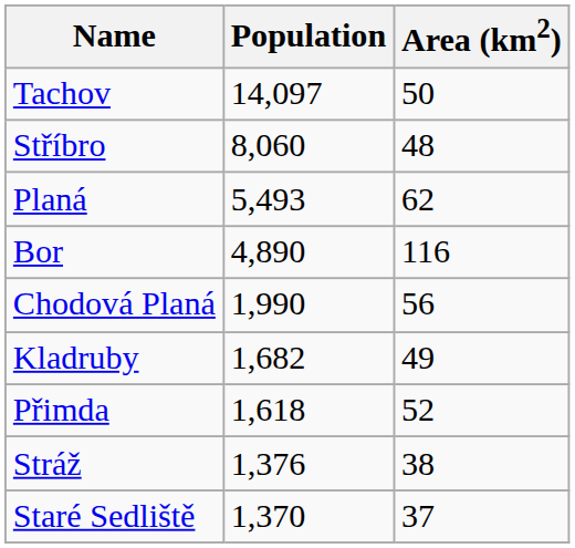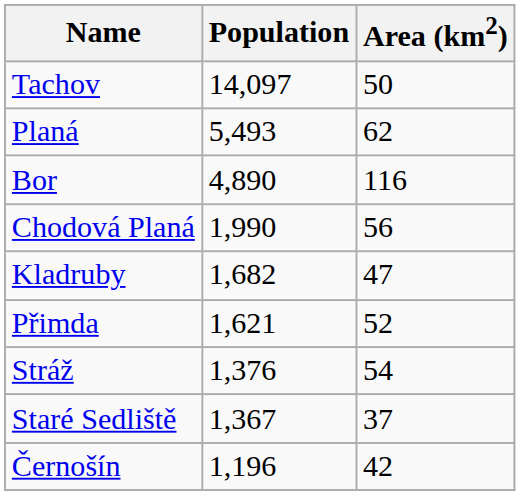 <table class="wikitable sortable">
 <tr>
 <th>Name</th>
 <th>Population</th>
 <th>Area (km<sup>2</sup>)</th>
 </tr>
 <tr>
 <td><a href='#'>Tachov</a></td>
 <td>14,097</td>
 <td>50</td>
-</tr>
-<tr>
-<td><a href='#'>Stříbro</a></td>
-<td>8,060</td>
-<td>48</td>
 </tr>
 <tr>
 <td><a href='#'>Planá</a></td>
 <td>5,493</td>
 <td>62</td>
 </tr>
 <tr>
 <td><a href='#'>Bor</a></td>
 <td>4,890</td>
 <td>116</td>
 </tr>
 <tr>
 <td><a href='#'>Chodová Planá</a></td>
 <td>1,990</td>
 <td>56</td>
 </tr>
 <tr>
 <td><a href='#'>Kladruby</a></td>
 <td>1,682</td>
-<td>49</td>
+<td>47</td>
 </tr>
 <tr>
 <td><a href='#'>Přimda</a></td>
-<td>1,618</td>
+<td>1,621</td>
 <td>52</td>
 </tr>
 <tr>
 <td><a href='#'>Stráž</a></td>
 <td>1,376</td>
-<td>38</td>
+<td>54</td>
 </tr>
 <tr>
 <td><a href='#'>Staré Sedliště</a></td>
-<td>1,370</td>
+<td>1,367</td>
 <td>37</td>
 </tr>
+<tr>
+<td><a href='#'>Černošín</a></td>
+<td>1,196</td>
+<td>42</td>
+</tr>
 </table>
